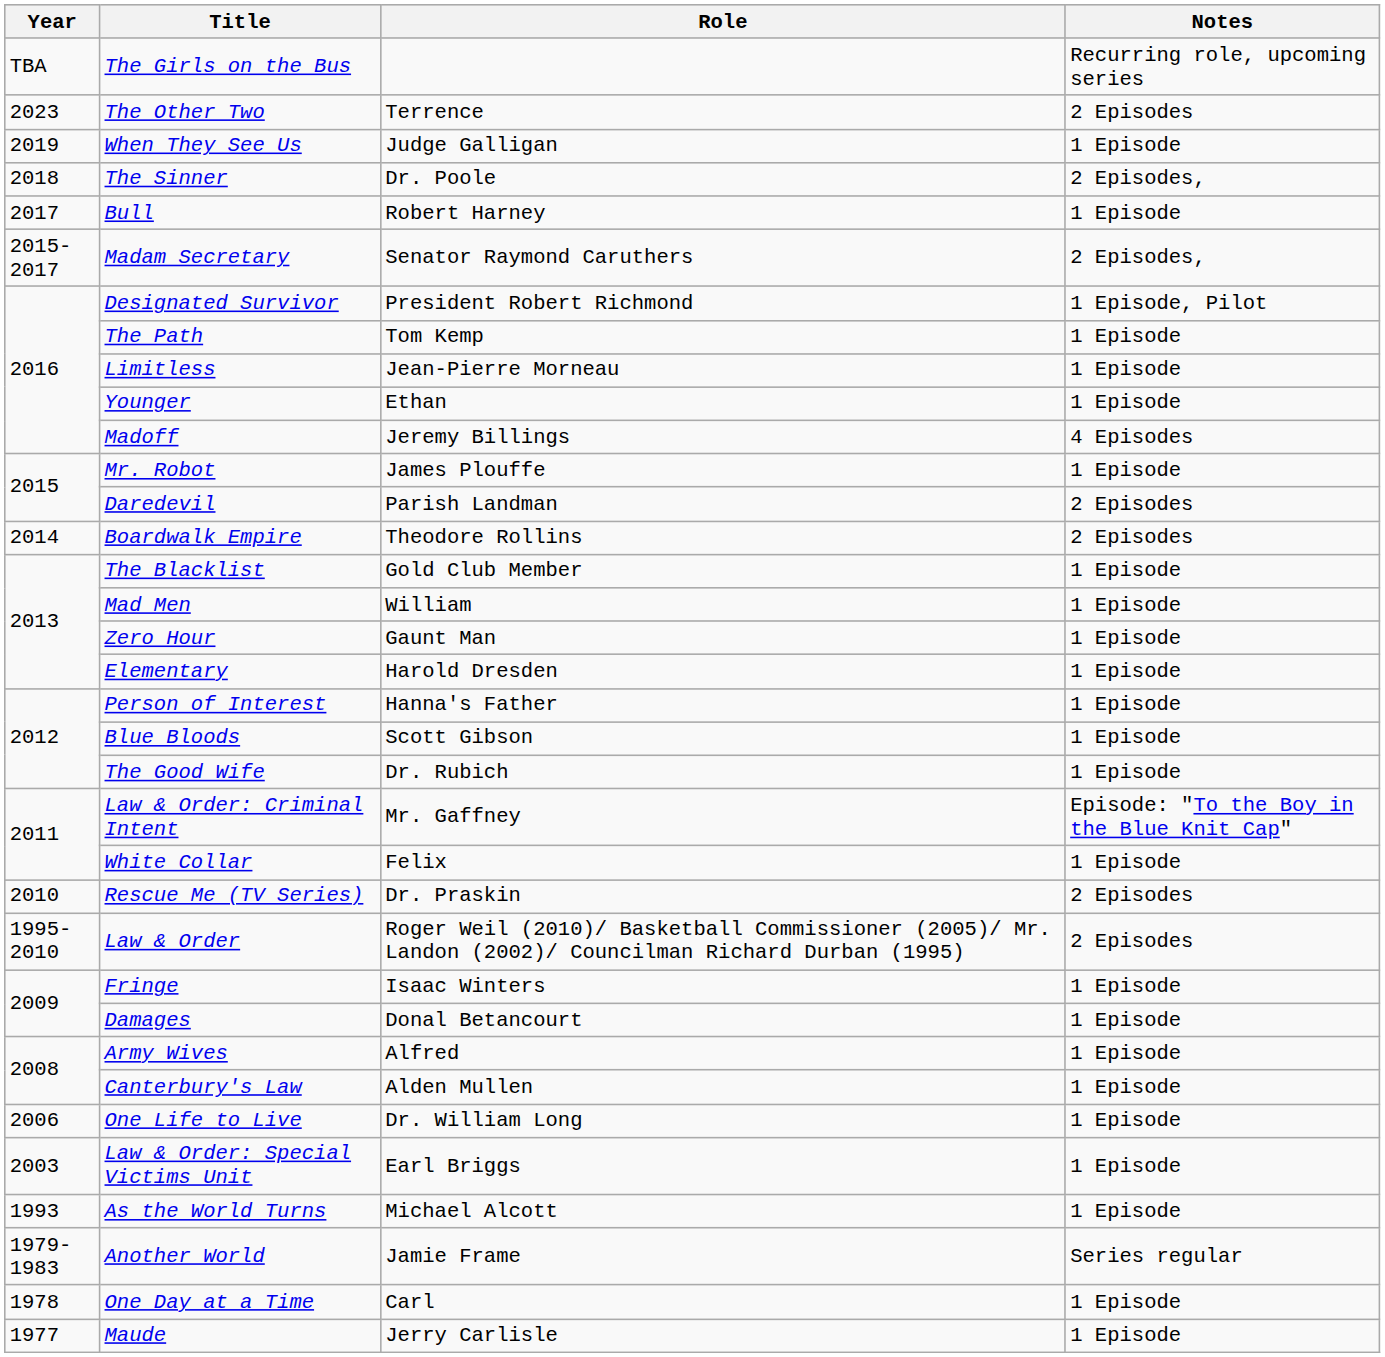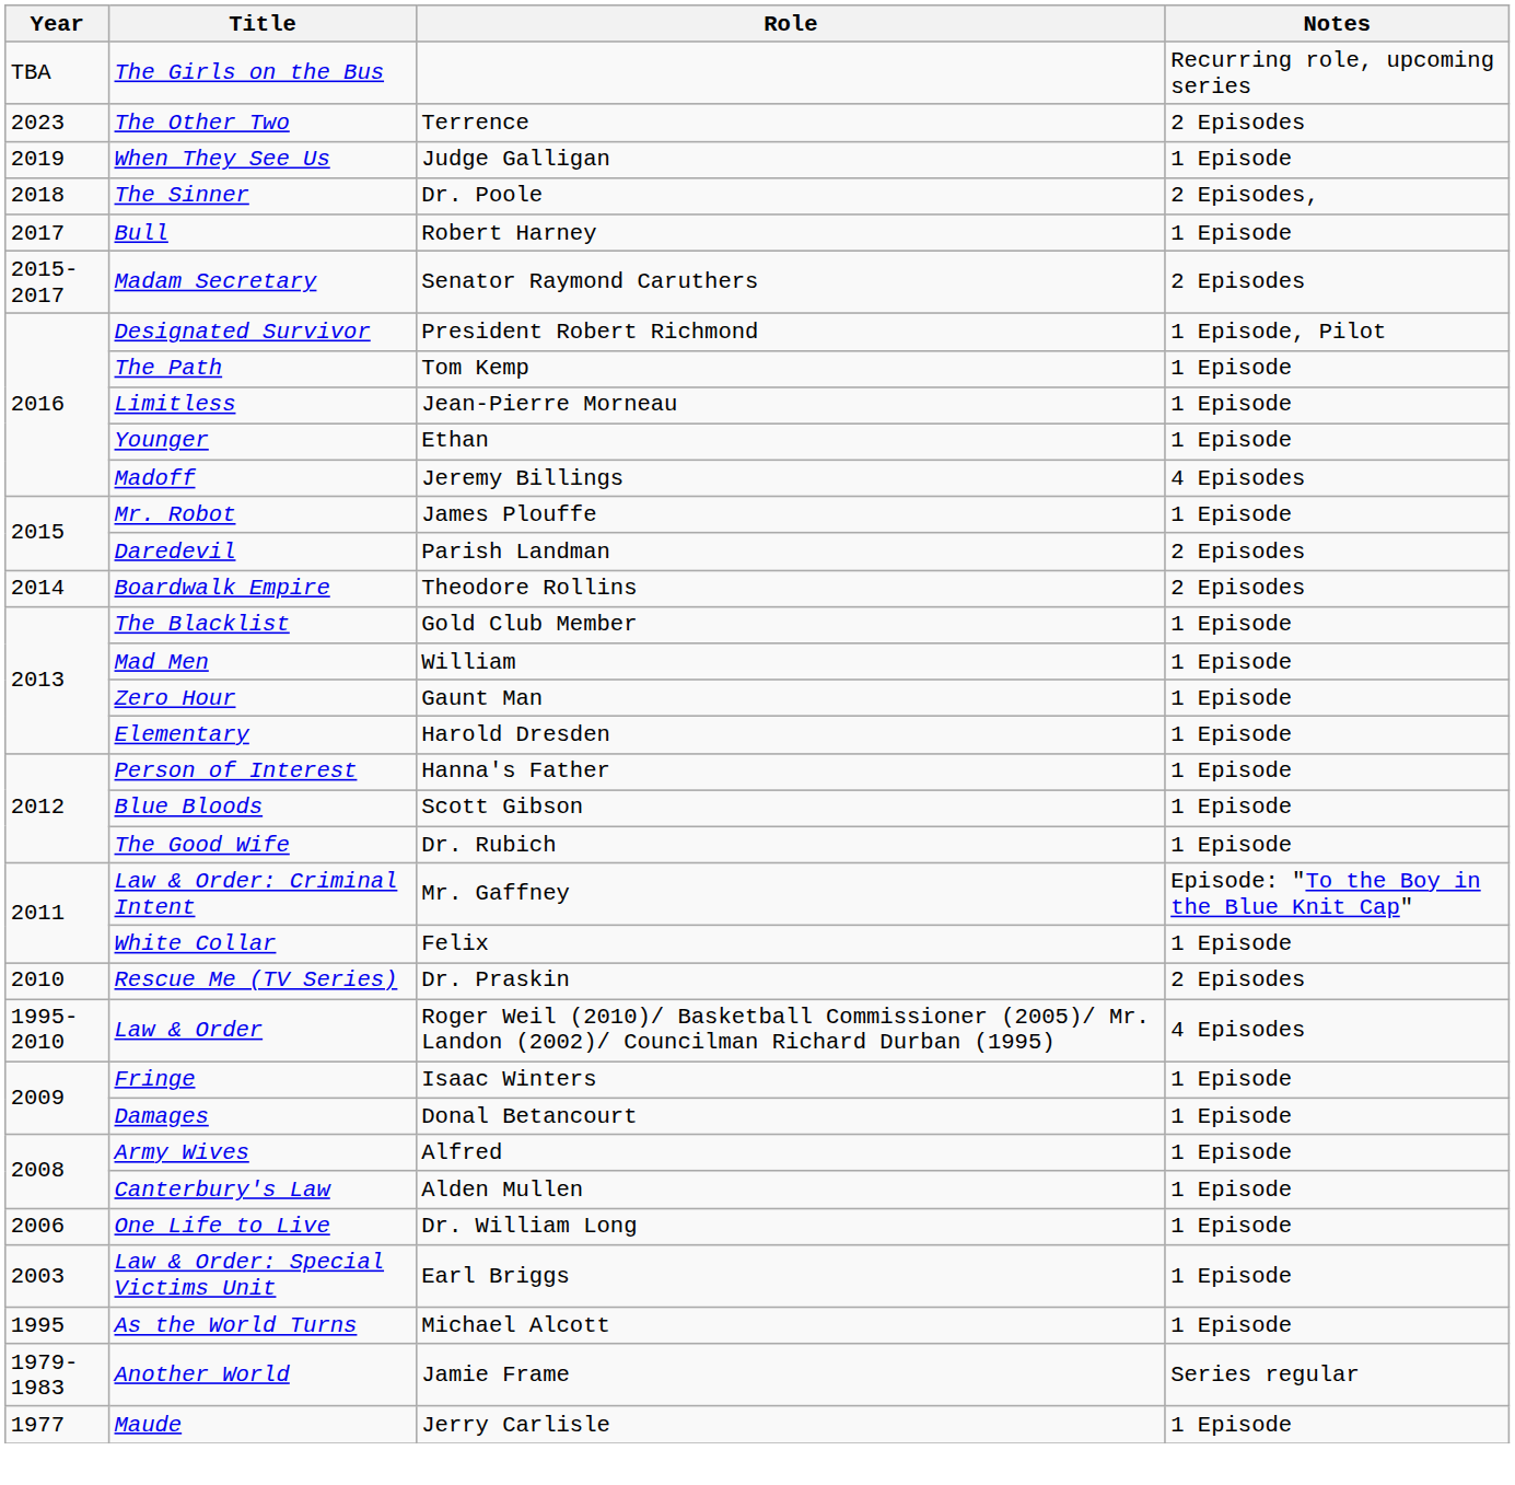 <table class="wikitable sortable">
 <tr>
 <th>Year</th>
 <th>Title</th>
 <th>Role</th>
 <th>Notes</th>
 </tr>
 <tr>
 <td>TBA</td>
 <td><em><a href='#'>The Girls on the Bus</a></em></td>
 <td></td>
 <td>Recurring role, upcoming series</td>
 </tr>
 <tr>
 <td>2023</td>
 <td><em><a href='#'>The Other Two</a></em></td>
 <td>Terrence</td>
 <td>2 Episodes</td>
 </tr>
 <tr>
 <td>2019</td>
 <td><em><a href='#'>When They See Us</a></em></td>
 <td>Judge Galligan</td>
 <td>1 Episode</td>
 </tr>
 <tr>
 <td>2018</td>
 <td><em><a href='#'>The Sinner</a></em></td>
 <td>Dr. Poole</td>
 <td>2 Episodes,</td>
 </tr>
 <tr>
 <td>2017</td>
 <td><em><a href='#'>Bull</a></em></td>
 <td>Robert Harney</td>
 <td>1 Episode</td>
 </tr>
 <tr>
 <td>2015-2017</td>
 <td><em><a href='#'>Madam Secretary</a></em></td>
 <td>Senator Raymond Caruthers</td>
-<td>2 Episodes,</td>
+<td>2 Episodes</td>
 </tr>
 <tr>
 <td rowspan=5>2016</td>
 <td><em><a href='#'>Designated Survivor</a></em></td>
 <td>President Robert Richmond</td>
 <td>1 Episode, Pilot</td>
 </tr>
 <tr>
 <td><em><a href='#'>The Path</a></em></td>
 <td>Tom Kemp</td>
 <td>1 Episode</td>
 </tr>
 <tr>
 <td><em><a href='#'>Limitless</a></em></td>
 <td>Jean-Pierre Morneau</td>
 <td>1 Episode</td>
 </tr>
 <tr>
 <td><em><a href='#'>Younger</a></em></td>
 <td>Ethan</td>
 <td>1 Episode</td>
 </tr>
 <tr>
 <td><em><a href='#'>Madoff</a></em></td>
 <td>Jeremy Billings</td>
 <td>4 Episodes</td>
 </tr>
 <tr>
 <td rowspan=2>2015</td>
 <td><em><a href='#'>Mr. Robot</a></em></td>
 <td>James Plouffe</td>
 <td>1 Episode</td>
 </tr>
 <tr>
 <td><em><a href='#'>Daredevil</a></em></td>
 <td>Parish Landman</td>
 <td>2 Episodes</td>
 </tr>
 <tr>
 <td>2014</td>
 <td><em><a href='#'>Boardwalk Empire</a></em></td>
 <td>Theodore Rollins</td>
 <td>2 Episodes</td>
 </tr>
 <tr>
 <td rowspan=4>2013</td>
 <td><em><a href='#'>The Blacklist</a></em></td>
 <td>Gold Club Member</td>
 <td>1 Episode</td>
 </tr>
 <tr>
 <td><em><a href='#'>Mad Men</a></em></td>
 <td>William</td>
 <td>1 Episode</td>
 </tr>
 <tr>
 <td><em><a href='#'>Zero Hour</a></em></td>
 <td>Gaunt Man</td>
 <td>1 Episode</td>
 </tr>
 <tr>
 <td><em><a href='#'>Elementary</a></em></td>
 <td>Harold Dresden</td>
 <td>1 Episode</td>
 </tr>
 <tr>
 <td rowspan=3>2012</td>
 <td><em><a href='#'>Person of Interest</a></em></td>
 <td>Hanna's Father</td>
 <td>1 Episode</td>
 </tr>
 <tr>
 <td><em><a href='#'>Blue Bloods</a></em></td>
 <td>Scott Gibson</td>
 <td>1 Episode</td>
 </tr>
 <tr>
 <td><em><a href='#'>The Good Wife</a></em></td>
 <td>Dr. Rubich</td>
 <td>1 Episode</td>
 </tr>
 <tr>
 <td rowspan=2>2011</td>
 <td><em><a href='#'>Law & Order: Criminal Intent</a></em></td>
 <td>Mr. Gaffney</td>
 <td>Episode: "<a href='#'>To the Boy in the Blue Knit Cap</a>"</td>
 </tr>
 <tr>
 <td><em><a href='#'>White Collar</a></em></td>
 <td>Felix</td>
 <td>1 Episode</td>
 </tr>
 <tr>
 <td>2010</td>
 <td><em><a href='#'>Rescue Me (TV Series)</a></em></td>
 <td>Dr. Praskin</td>
 <td>2 Episodes</td>
 </tr>
 <tr>
 <td>1995-2010</td>
 <td><em><a href='#'>Law & Order</a></em></td>
 <td>Roger Weil (2010)/ Basketball Commissioner (2005)/ Mr. Landon (2002)/ Councilman Richard Durban (1995)</td>
-<td>2 Episodes</td>
+<td>4 Episodes</td>
 </tr>
 <tr>
 <td rowspan=2>2009</td>
 <td><em><a href='#'>Fringe</a></em></td>
 <td>Isaac Winters</td>
 <td>1 Episode</td>
 </tr>
 <tr>
 <td><em><a href='#'>Damages</a></em></td>
 <td>Donal Betancourt</td>
 <td>1 Episode</td>
 </tr>
 <tr>
 <td rowspan=2>2008</td>
 <td><em><a href='#'>Army Wives</a></em></td>
 <td>Alfred</td>
 <td>1 Episode</td>
 </tr>
 <tr>
 <td><em><a href='#'>Canterbury's Law</a></em></td>
 <td>Alden Mullen</td>
 <td>1 Episode</td>
 </tr>
 <tr>
 <td>2006</td>
 <td><em><a href='#'>One Life to Live</a></em></td>
 <td>Dr. William Long</td>
 <td>1 Episode</td>
 </tr>
 <tr>
 <td>2003</td>
 <td><em><a href='#'>Law & Order: Special Victims Unit</a></em></td>
 <td>Earl Briggs</td>
 <td>1 Episode</td>
 </tr>
 <tr>
-<td>1993</td>
+<td>1995</td>
 <td><em><a href='#'>As the World Turns</a></em></td>
 <td>Michael Alcott</td>
 <td>1 Episode</td>
 </tr>
 <tr>
 <td>1979-1983</td>
 <td><em><a href='#'>Another World</a></em></td>
 <td>Jamie Frame</td>
 <td>Series regular</td>
 </tr>
 <tr>
-<td>1978</td>
-<td><em><a href='#'>One Day at a Time</a></em></td>
-<td>Carl</td>
-<td>1 Episode</td>
-</tr>
-<tr>
 <td>1977</td>
 <td><em><a href='#'>Maude</a></em></td>
 <td>Jerry Carlisle</td>
 <td>1 Episode</td>
 </tr>
 <tr>
 </tr>
 </table>
